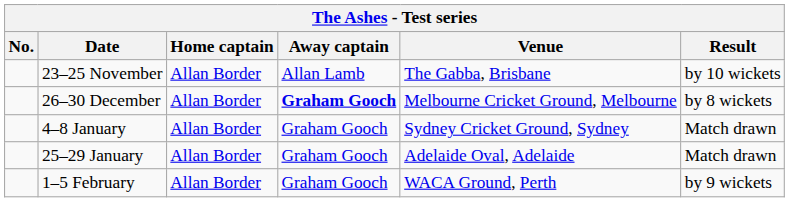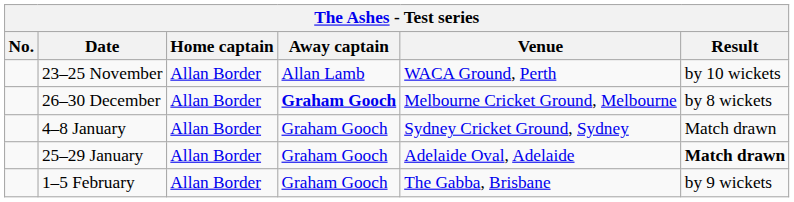 <table class="wikitable">
 <tr>
 <th colspan="9"><a href='#'>The Ashes</a> - Test series</th>
 </tr>
 <tr>
 <th>No.</th>
 <th>Date</th>
 <th>Home captain</th>
 <th>Away captain</th>
 <th>Venue</th>
 <th>Result</th>
 </tr>
 <tr>
 <td></td>
 <td>23–25 November</td>
 <td><a href='#'>Allan Border</a></td>
 <td><a href='#'>Allan Lamb</a></td>
-<td><a href='#'>The Gabba</a>, <a href='#'>Brisbane</a></td>
+<td><a href='#'>WACA Ground</a>, <a href='#'>Perth</a></td>
 <td> by 10 wickets</td>
 </tr>
 <tr>
 <td></td>
 <td>26–30 December</td>
 <td><a href='#'>Allan Border</a></td>
 <td><strong><a href='#'>Graham Gooch</a></strong></td>
 <td><a href='#'>Melbourne Cricket Ground</a>, <a href='#'>Melbourne</a></td>
 <td> by 8 wickets</td>
 </tr>
 <tr>
 <td></td>
 <td>4–8 January</td>
 <td><a href='#'>Allan Border</a></td>
 <td><a href='#'>Graham Gooch</a></td>
 <td><a href='#'>Sydney Cricket Ground</a>, <a href='#'>Sydney</a></td>
 <td>Match drawn</td>
 </tr>
 <tr>
 <td></td>
 <td>25–29 January</td>
 <td><a href='#'>Allan Border</a></td>
 <td><a href='#'>Graham Gooch</a></td>
 <td><a href='#'>Adelaide Oval</a>, <a href='#'>Adelaide</a></td>
-<td>Match drawn</td>
+<td><strong>Match drawn</strong></td>
 </tr>
 <tr>
 <td></td>
 <td>1–5 February</td>
 <td><a href='#'>Allan Border</a></td>
 <td><a href='#'>Graham Gooch</a></td>
-<td><a href='#'>WACA Ground</a>, <a href='#'>Perth</a></td>
+<td><a href='#'>The Gabba</a>, <a href='#'>Brisbane</a></td>
 <td> by 9 wickets</td>
 </tr>
 </table>
